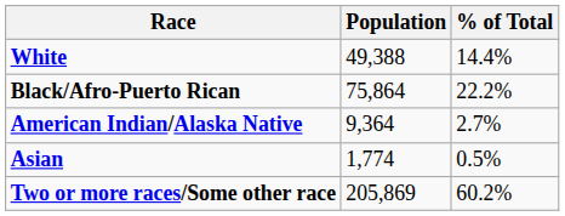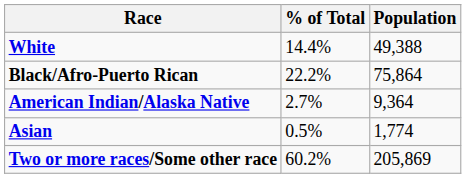 <table class="wikitable floatright">
 <tr>
 <th>Race</th>
+<th>% of Total</th>
 <th>Population</th>
-<th>% of Total</th>
 </tr>
 <tr>
 <td><strong><a href='#'>White</a></strong></td>
+<td>14.4%</td>
 <td>49,388</td>
-<td>14.4%</td>
 </tr>
 <tr>
 <td><strong>Black/Afro-Puerto Rican</strong></td>
+<td>22.2%</td>
 <td>75,864</td>
-<td>22.2%</td>
 </tr>
 <tr>
 <td><strong><a href='#'>American Indian</a>/<a href='#'>Alaska Native</a></strong></td>
+<td>2.7%</td>
 <td>9,364</td>
-<td>2.7%</td>
 </tr>
 <tr>
 <td><strong><a href='#'>Asian</a></strong></td>
+<td>0.5%</td>
 <td>1,774</td>
-<td>0.5%</td>
 </tr>
 <tr>
 <td><strong><a href='#'>Two or more races</a>/Some other race</strong></td>
+<td>60.2%</td>
 <td>205,869</td>
-<td>60.2%</td>
 </tr>
 </table>
